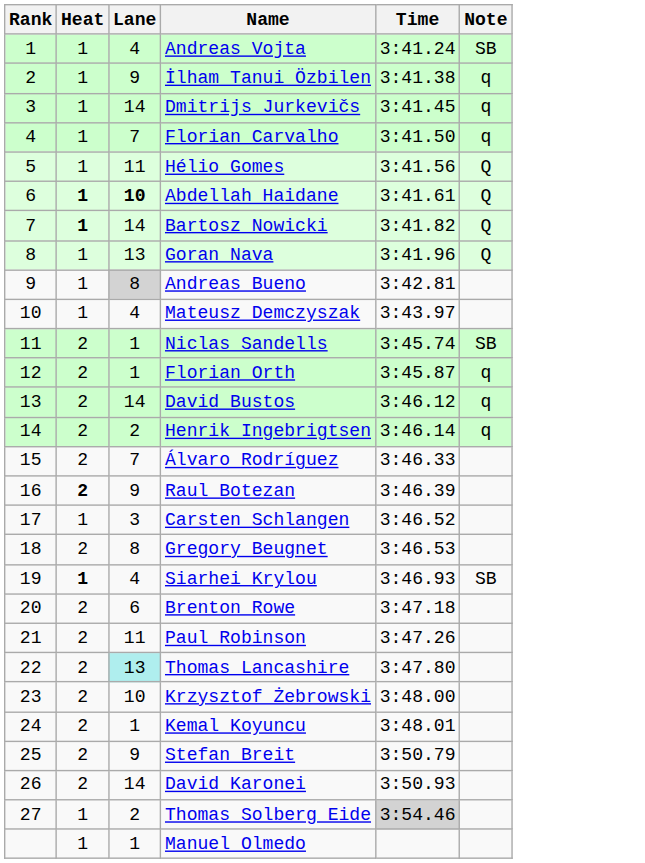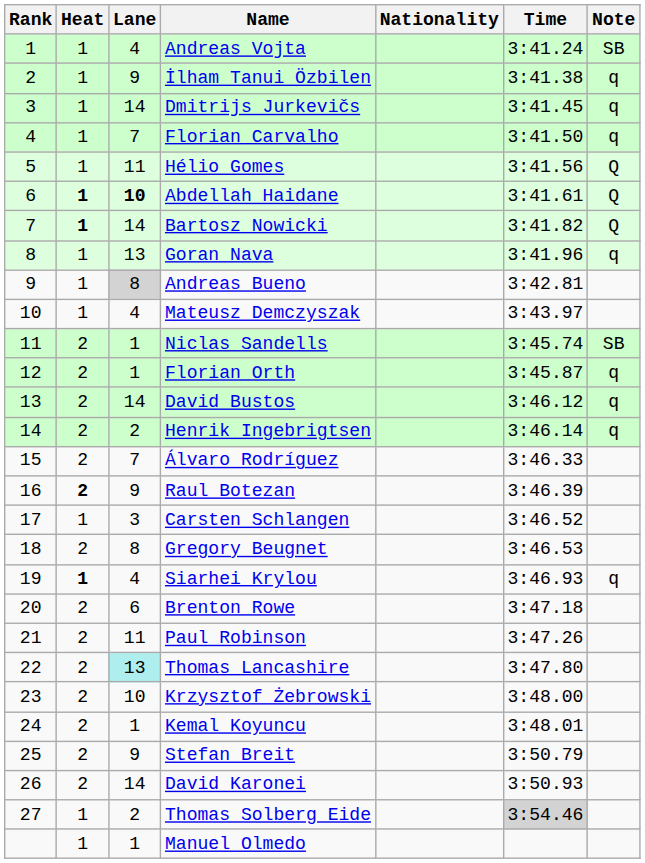 <table class="wikitable sortable" style="text-align:center">
 <tr>
 <th>Rank</th>
 <th>Heat</th>
 <th>Lane</th>
 <th>Name</th>
+<th>Nationality</th>
 <th>Time</th>
 <th>Note</th>
 </tr>
 <tr bgcolor=ccffcc>
 <td>1</td>
 <td>1</td>
 <td>4</td>
 <td align="left"><a href='#'>Andreas Vojta</a></td>
+<td align=left></td>
 <td>3:41.24</td>
 <td>SB</td>
 </tr>
 <tr bgcolor=ccffcc>
 <td>2</td>
 <td>1</td>
 <td>9</td>
 <td align="left"><a href='#'>İlham Tanui Özbilen</a></td>
+<td align=left></td>
 <td>3:41.38</td>
 <td>q</td>
 </tr>
 <tr bgcolor=ccffcc>
 <td>3</td>
 <td>1</td>
 <td>14</td>
 <td align="left"><a href='#'>Dmitrijs Jurkevičs</a></td>
+<td align=left></td>
 <td>3:41.45</td>
 <td>q</td>
 </tr>
 <tr bgcolor=ccffcc>
 <td>4</td>
 <td>1</td>
 <td>7</td>
 <td align="left"><a href='#'>Florian Carvalho</a></td>
+<td align=left></td>
 <td>3:41.50</td>
 <td>q</td>
 </tr>
 <tr bgcolor=ddffdd>
 <td>5</td>
 <td>1</td>
 <td>11</td>
 <td align="left"><a href='#'>Hélio Gomes</a></td>
+<td align=left></td>
 <td>3:41.56</td>
 <td>Q</td>
 </tr>
 <tr bgcolor=ddffdd>
 <td>6</td>
 <td><strong>1</strong></td>
 <td><strong>10</strong></td>
 <td align="left"><a href='#'>Abdellah Haidane</a></td>
+<td align=left></td>
 <td>3:41.61</td>
 <td>Q</td>
 </tr>
 <tr bgcolor=ddffdd>
 <td>7</td>
 <td><strong>1</strong></td>
 <td>14</td>
 <td align="left"><a href='#'>Bartosz Nowicki</a></td>
+<td align=left></td>
 <td>3:41.82</td>
 <td>Q</td>
 </tr>
 <tr bgcolor=ddffdd>
 <td>8</td>
 <td>1</td>
 <td>13</td>
 <td align="left"><a href='#'>Goran Nava</a></td>
+<td align=left></td>
 <td>3:41.96</td>
-<td>Q</td>
+<td>q</td>
 </tr>
 <tr>
 <td>9</td>
 <td>1</td>
 <td style="background: lightgrey;">8</td>
 <td align="left"><a href='#'>Andreas Bueno</a></td>
+<td align=left></td>
 <td>3:42.81</td>
 <td></td>
 </tr>
 <tr>
 <td>10</td>
 <td>1</td>
 <td>4</td>
 <td align="left"><a href='#'>Mateusz Demczyszak</a></td>
+<td align=left></td>
 <td>3:43.97</td>
 <td></td>
 </tr>
 <tr bgcolor=ccffcc>
 <td>11</td>
 <td>2</td>
 <td>1</td>
 <td align="left"><a href='#'>Niclas Sandells</a></td>
+<td align=left></td>
 <td>3:45.74</td>
 <td>SB</td>
 </tr>
 <tr bgcolor=ccffcc>
 <td>12</td>
 <td>2</td>
 <td>1</td>
 <td align="left"><a href='#'>Florian Orth</a></td>
+<td align=left></td>
 <td>3:45.87</td>
 <td>q</td>
 </tr>
 <tr bgcolor=ccffcc>
 <td>13</td>
 <td>2</td>
 <td>14</td>
 <td align="left"><a href='#'>David Bustos</a></td>
+<td align=left></td>
 <td>3:46.12</td>
 <td>q</td>
 </tr>
 <tr bgcolor=ccffcc>
 <td>14</td>
 <td>2</td>
 <td>2</td>
 <td align="left"><a href='#'>Henrik Ingebrigtsen</a></td>
+<td align=left></td>
 <td>3:46.14</td>
 <td>q</td>
 </tr>
 <tr>
 <td>15</td>
 <td>2</td>
 <td>7</td>
 <td align="left"><a href='#'>Álvaro Rodríguez</a></td>
+<td align=left></td>
 <td>3:46.33</td>
 <td></td>
 </tr>
 <tr>
 <td>16</td>
 <td><strong>2</strong></td>
 <td>9</td>
 <td align="left"><a href='#'>Raul Botezan</a></td>
+<td align=left></td>
 <td>3:46.39</td>
 <td></td>
 </tr>
 <tr>
 <td>17</td>
 <td>1</td>
 <td>3</td>
 <td align="left"><a href='#'>Carsten Schlangen</a></td>
+<td align=left></td>
 <td>3:46.52</td>
 <td></td>
 </tr>
 <tr>
 <td>18</td>
 <td>2</td>
 <td>8</td>
 <td align="left"><a href='#'>Gregory Beugnet</a></td>
+<td align=left></td>
 <td>3:46.53</td>
 <td></td>
 </tr>
 <tr>
 <td>19</td>
 <td><strong>1</strong></td>
 <td>4</td>
 <td align="left"><a href='#'>Siarhei Krylou</a></td>
+<td align=left></td>
 <td>3:46.93</td>
-<td>SB</td>
+<td>q</td>
 </tr>
 <tr>
 <td>20</td>
 <td>2</td>
 <td>6</td>
 <td align="left"><a href='#'>Brenton Rowe</a></td>
+<td align=left></td>
 <td>3:47.18</td>
 <td></td>
 </tr>
 <tr>
 <td>21</td>
 <td>2</td>
 <td>11</td>
 <td align="left"><a href='#'>Paul Robinson</a></td>
+<td align=left></td>
 <td>3:47.26</td>
 <td></td>
 </tr>
 <tr>
 <td>22</td>
 <td>2</td>
 <td style="background: paleturquoise;">13</td>
 <td align="left"><a href='#'>Thomas Lancashire</a></td>
+<td align=left></td>
 <td>3:47.80</td>
 <td></td>
 </tr>
 <tr>
 <td>23</td>
 <td>2</td>
 <td>10</td>
 <td align="left"><a href='#'>Krzysztof Żebrowski</a></td>
+<td align=left></td>
 <td>3:48.00</td>
 <td></td>
 </tr>
 <tr>
 <td>24</td>
 <td>2</td>
 <td>1</td>
 <td align="left"><a href='#'>Kemal Koyuncu</a></td>
+<td align=left></td>
 <td>3:48.01</td>
 <td></td>
 </tr>
 <tr>
 <td>25</td>
 <td>2</td>
 <td>9</td>
 <td align="left"><a href='#'>Stefan Breit</a></td>
+<td align=left></td>
 <td>3:50.79</td>
 <td></td>
 </tr>
 <tr>
 <td>26</td>
 <td>2</td>
 <td>14</td>
 <td align="left"><a href='#'>David Karonei</a></td>
+<td align=left></td>
 <td>3:50.93</td>
 <td></td>
 </tr>
 <tr>
 <td>27</td>
 <td>1</td>
 <td>2</td>
 <td align="left"><a href='#'>Thomas Solberg Eide</a></td>
+<td align=left></td>
 <td style="background: lightgrey;">3:54.46</td>
 <td></td>
 </tr>
 <tr>
 <td></td>
 <td>1</td>
 <td>1</td>
 <td align="left"><a href='#'>Manuel Olmedo</a></td>
+<td align=left></td>
 <td></td>
 <td></td>
 </tr>
 </table>
